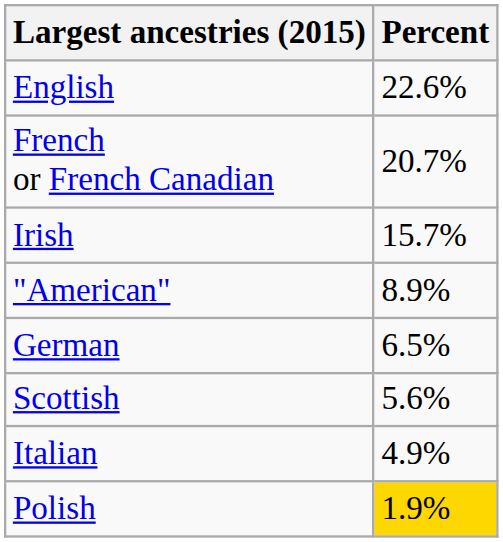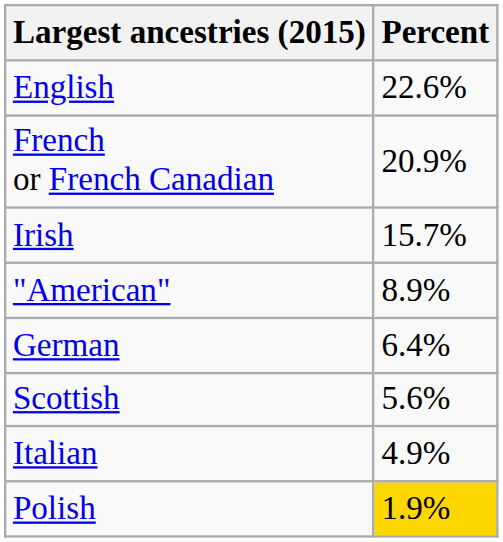 <table class="wikitable sortable collapsible" style="font-size: 90%;">
 <tr>
 <th>Largest ancestries (2015)</th>
 <th>Percent</th>
 </tr>
 <tr>
 <td><a href='#'>English</a> </td>
 <td>22.6%</td>
 </tr>
 <tr>
 <td><a href='#'>French</a> <br> or <a href='#'>French Canadian</a> </td>
-<td>20.7%</td>
+<td>20.9%</td>
 </tr>
 <tr>
 <td><a href='#'>Irish</a> </td>
 <td>15.7%</td>
 </tr>
 <tr>
 <td><a href='#'>"American"</a> </td>
 <td>8.9%</td>
 </tr>
 <tr>
 <td><a href='#'>German</a> </td>
-<td>6.5%</td>
+<td>6.4%</td>
 </tr>
 <tr>
 <td><a href='#'>Scottish</a> </td>
 <td>5.6%</td>
 </tr>
 <tr>
 <td><a href='#'>Italian</a> </td>
 <td>4.9%</td>
 </tr>
 <tr>
 <td><a href='#'>Polish</a> </td>
 <td style="background: gold;">1.9%</td>
 </tr>
 </table>
